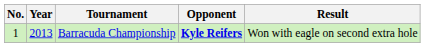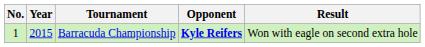 <table class="wikitable" style="font-size:95%;">
 <tr>
 <th>No.</th>
 <th>Year</th>
 <th>Tournament</th>
 <th>Opponent</th>
 <th>Result</th>
 </tr>
 <tr style="background:#D0F0C0;">
 <td align=center>1</td>
-<td><a href='#'>2013</a></td>
+<td><a href='#'>2015</a></td>
 <td><a href='#'>Barracuda Championship</a></td>
 <td><strong> <a href='#'>Kyle Reifers</a></strong></td>
 <td>Won with eagle on second extra hole</td>
 </tr>
 </table>
